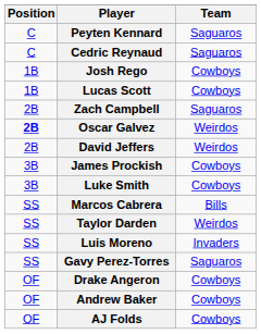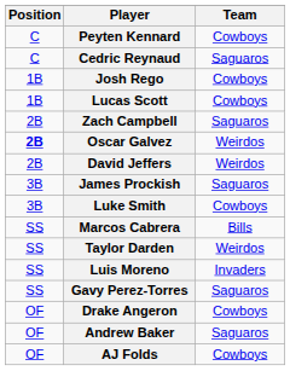 <table class="wikitable sortable plainrowheaders" style="text-align:center;">
 <tr>
 </tr>
 <tr>
 <th scope="col">Position</th>
 <th scope="col" style="width:150px;">Player</th>
 <th scope="col" style="width:100px;">Team</th>
 </tr>
 <tr>
 <td><a href='#'>C</a></td>
 <th scope="row" style="text-align:center">Peyten Kennard</th>
-<td><a href='#'>Saguaros</a></td>
+<td><a href='#'>Cowboys</a></td>
 </tr>
 <tr>
 <td><a href='#'>C</a></td>
 <th scope="row" style="text-align:center">Cedric Reynaud</th>
 <td><a href='#'>Saguaros</a></td>
 </tr>
 <tr>
 <td><a href='#'>1B</a></td>
 <th scope="row" style="text-align:center">Josh Rego</th>
 <td><a href='#'>Cowboys</a></td>
 </tr>
 <tr>
 <td><a href='#'>1B</a></td>
 <th scope="row" style="text-align:center">Lucas Scott</th>
 <td><a href='#'>Cowboys</a></td>
 </tr>
 <tr>
 <td><a href='#'>2B</a></td>
 <th scope="row" style="text-align:center">Zach Campbell</th>
 <td><a href='#'>Saguaros</a></td>
 </tr>
 <tr>
 <td><strong><a href='#'>2B</a></strong></td>
 <th scope="row" style="text-align:center">Oscar Galvez</th>
 <td><a href='#'>Weirdos</a></td>
 </tr>
 <tr>
 <td><a href='#'>2B</a></td>
 <th scope="row" style="text-align:center">David Jeffers</th>
 <td><a href='#'>Weirdos</a></td>
 </tr>
 <tr>
 <td><a href='#'>3B</a></td>
 <th scope="row" style="text-align:center">James Prockish</th>
-<td><a href='#'>Cowboys</a></td>
+<td><a href='#'>Saguaros</a></td>
 </tr>
 <tr>
 <td><a href='#'>3B</a></td>
 <th scope="row" style="text-align:center">Luke Smith</th>
 <td><a href='#'>Cowboys</a></td>
 </tr>
 <tr>
 <td><a href='#'>SS</a></td>
 <th scope="row" style="text-align:center">Marcos Cabrera</th>
 <td><a href='#'>Bills</a></td>
 </tr>
 <tr>
 <td><a href='#'>SS</a></td>
 <th scope="row" style="text-align:center">Taylor Darden</th>
 <td><a href='#'>Weirdos</a></td>
 </tr>
 <tr>
 <td><a href='#'>SS</a></td>
 <th scope="row" style="text-align:center">Luis Moreno</th>
 <td><a href='#'>Invaders</a></td>
 </tr>
 <tr>
 <td><a href='#'>SS</a></td>
 <th scope="row" style="text-align:center">Gavy Perez-Torres</th>
 <td><a href='#'>Saguaros</a></td>
 </tr>
 <tr>
 <td><a href='#'>OF</a></td>
 <th scope="row" style="text-align:center">Drake Angeron</th>
 <td><a href='#'>Cowboys</a></td>
 </tr>
 <tr>
 <td><a href='#'>OF</a></td>
 <th scope="row" style="text-align:center">Andrew Baker</th>
-<td><a href='#'>Cowboys</a></td>
+<td><a href='#'>Saguaros</a></td>
 </tr>
 <tr>
 <td><a href='#'>OF</a></td>
 <th scope="row" style="text-align:center">AJ Folds</th>
 <td><a href='#'>Cowboys</a></td>
 </tr>
 </table>
